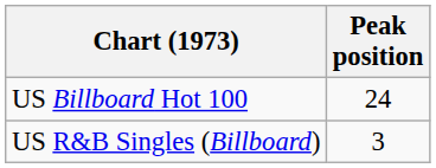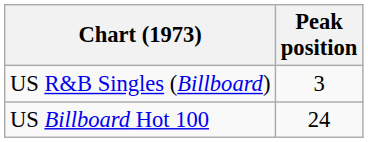 <table class="wikitable sortable">
 <tr>
 <th>Chart (1973)</th>
 <th>Peak<br>position</th>
 </tr>
 <tr>
+<td>US <a href='#'>R&B Singles</a> (<em><a href='#'>Billboard</a></em>)</td>
+<td align="center">3</td>
+</tr>
+<tr>
 <td>US <a href='#'><em>Billboard</em> Hot 100</a></td>
 <td align="center">24</td>
 </tr>
-<tr>
-<td>US <a href='#'>R&B Singles</a> (<em><a href='#'>Billboard</a></em>)</td>
-<td align="center">3</td>
-</tr>
 </table>
